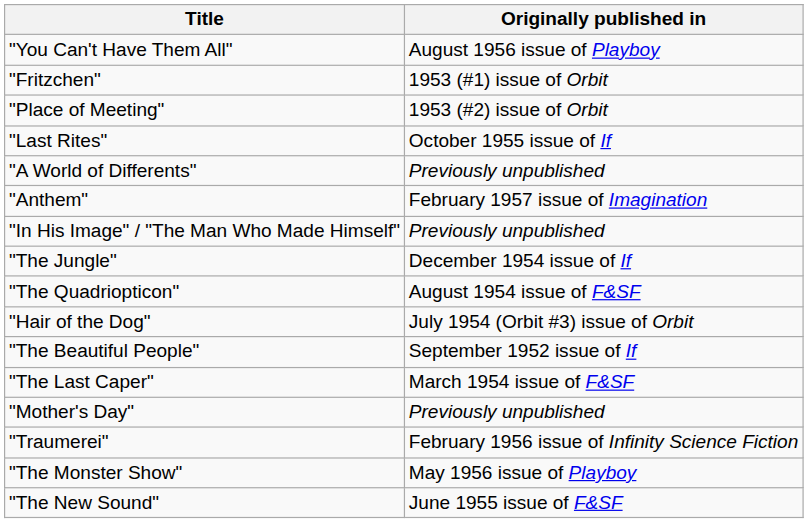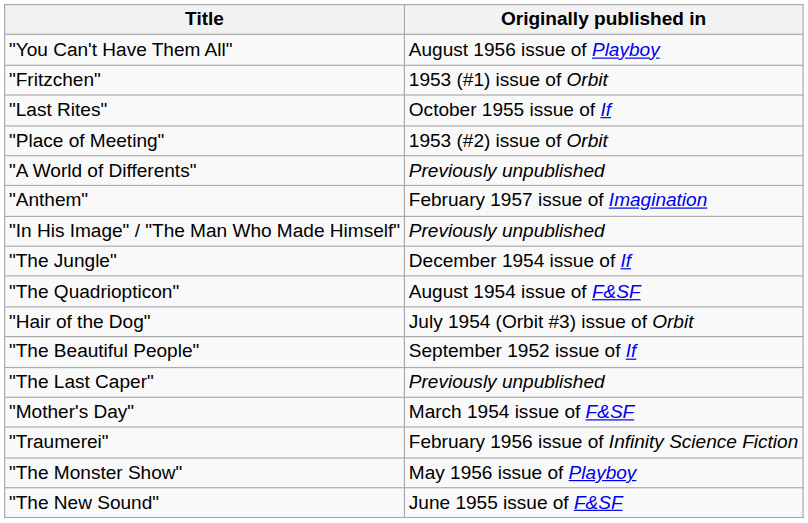 <table class="wikitable">
 <tr>
 <th>Title</th>
 <th>Originally published in</th>
 </tr>
 <tr>
 <td>"You Can't Have Them All"</td>
 <td>August 1956 issue of <em><a href='#'>Playboy</a></em></td>
 </tr>
 <tr>
 <td>"Fritzchen"</td>
 <td>1953 (#1) issue of <em>Orbit</em></td>
 </tr>
 <tr>
+<td>"Last Rites"</td>
+<td>October 1955 issue of <em><a href='#'>If</a></em></td>
+</tr>
+<tr>
 <td>"Place of Meeting"</td>
 <td>1953 (#2) issue of <em>Orbit</em></td>
-</tr>
-<tr>
-<td>"Last Rites"</td>
-<td>October 1955 issue of <em><a href='#'>If</a></em></td>
 </tr>
 <tr>
 <td>"A World of Differents"</td>
 <td><em>Previously unpublished</em></td>
 </tr>
 <tr>
 <td>"Anthem"</td>
 <td>February 1957 issue of <em><a href='#'>Imagination</a></em></td>
 </tr>
 <tr>
 <td>"In His Image" / "The Man Who Made Himself"</td>
 <td><em>Previously unpublished</em></td>
 </tr>
 <tr>
 <td>"The Jungle"</td>
 <td>December 1954 issue of <em><a href='#'>If</a></em></td>
 </tr>
 <tr>
 <td>"The Quadriopticon"</td>
 <td>August 1954 issue of <em><a href='#'>F&SF</a></em></td>
 </tr>
 <tr>
 <td>"Hair of the Dog"</td>
 <td>July 1954 (Orbit #3) issue of <em>Orbit</em></td>
 </tr>
 <tr>
 <td>"The Beautiful People"</td>
 <td>September 1952 issue of <em><a href='#'>If</a></em></td>
 </tr>
 <tr>
 <td>"The Last Caper"</td>
-<td>March 1954 issue of <em><a href='#'>F&SF</a></em></td>
+<td><em>Previously unpublished</em></td>
 </tr>
 <tr>
 <td>"Mother's Day"</td>
-<td><em>Previously unpublished</em></td>
+<td>March 1954 issue of <em><a href='#'>F&SF</a></em></td>
 </tr>
 <tr>
 <td>"Traumerei"</td>
 <td>February 1956 issue of <em>Infinity Science Fiction</em></td>
 </tr>
 <tr>
 <td>"The Monster Show"</td>
 <td>May 1956 issue of <em><a href='#'>Playboy</a></em></td>
 </tr>
 <tr>
 <td>"The New Sound"</td>
 <td>June 1955 issue of <em><a href='#'>F&SF</a></em></td>
 </tr>
 </table>
